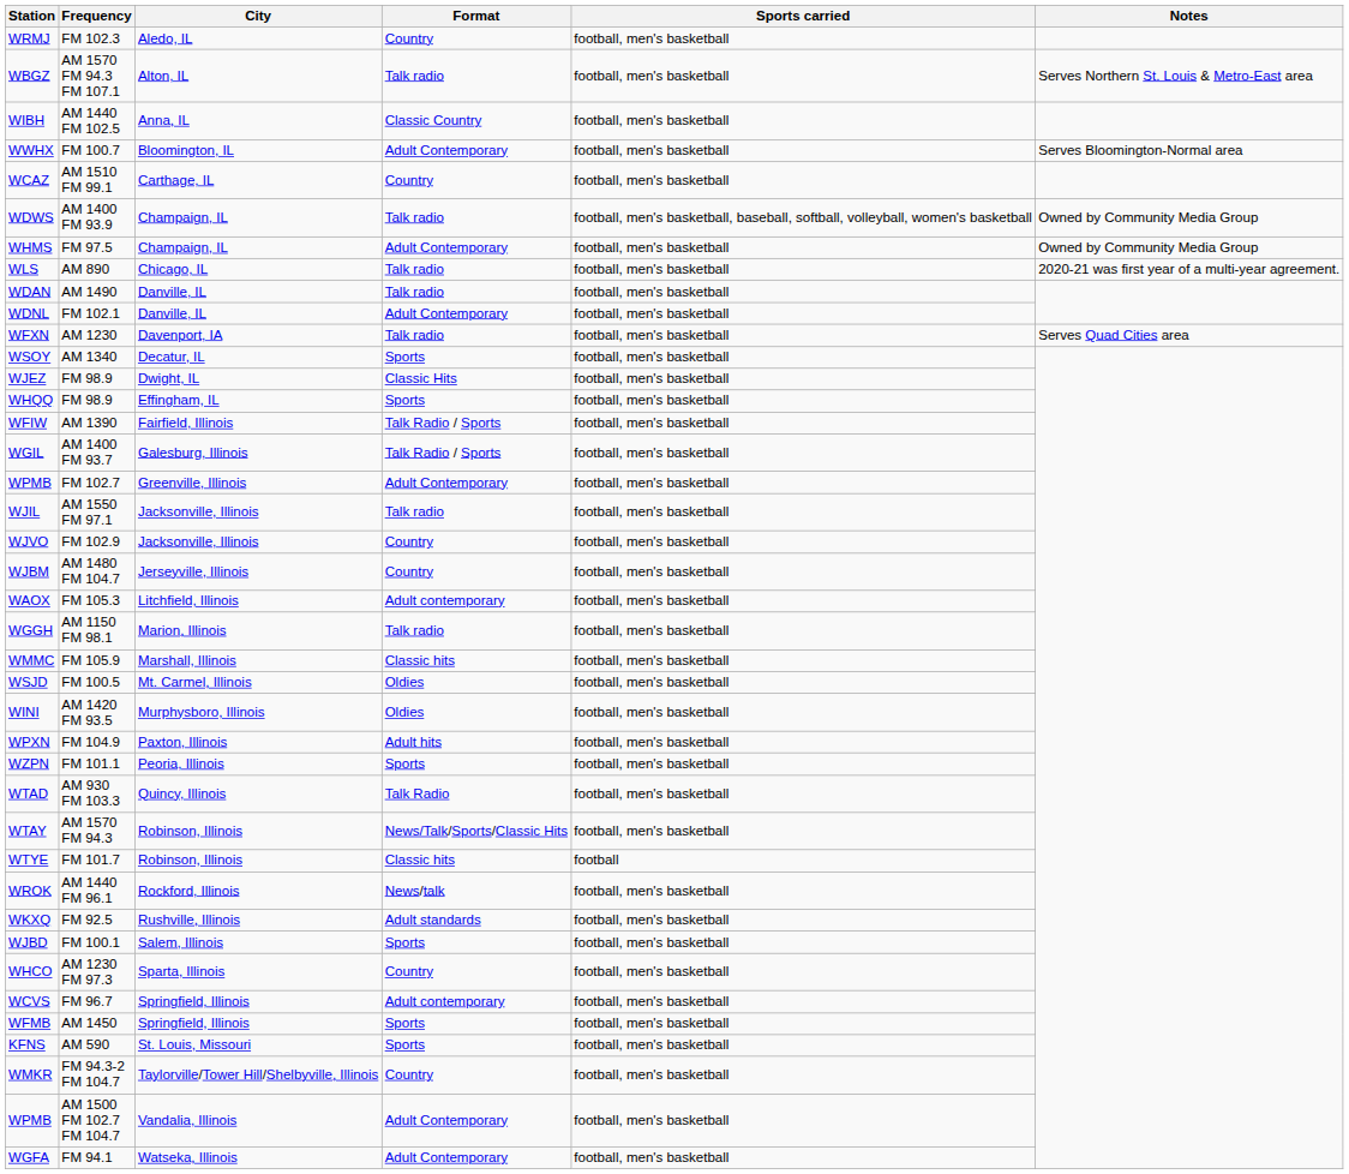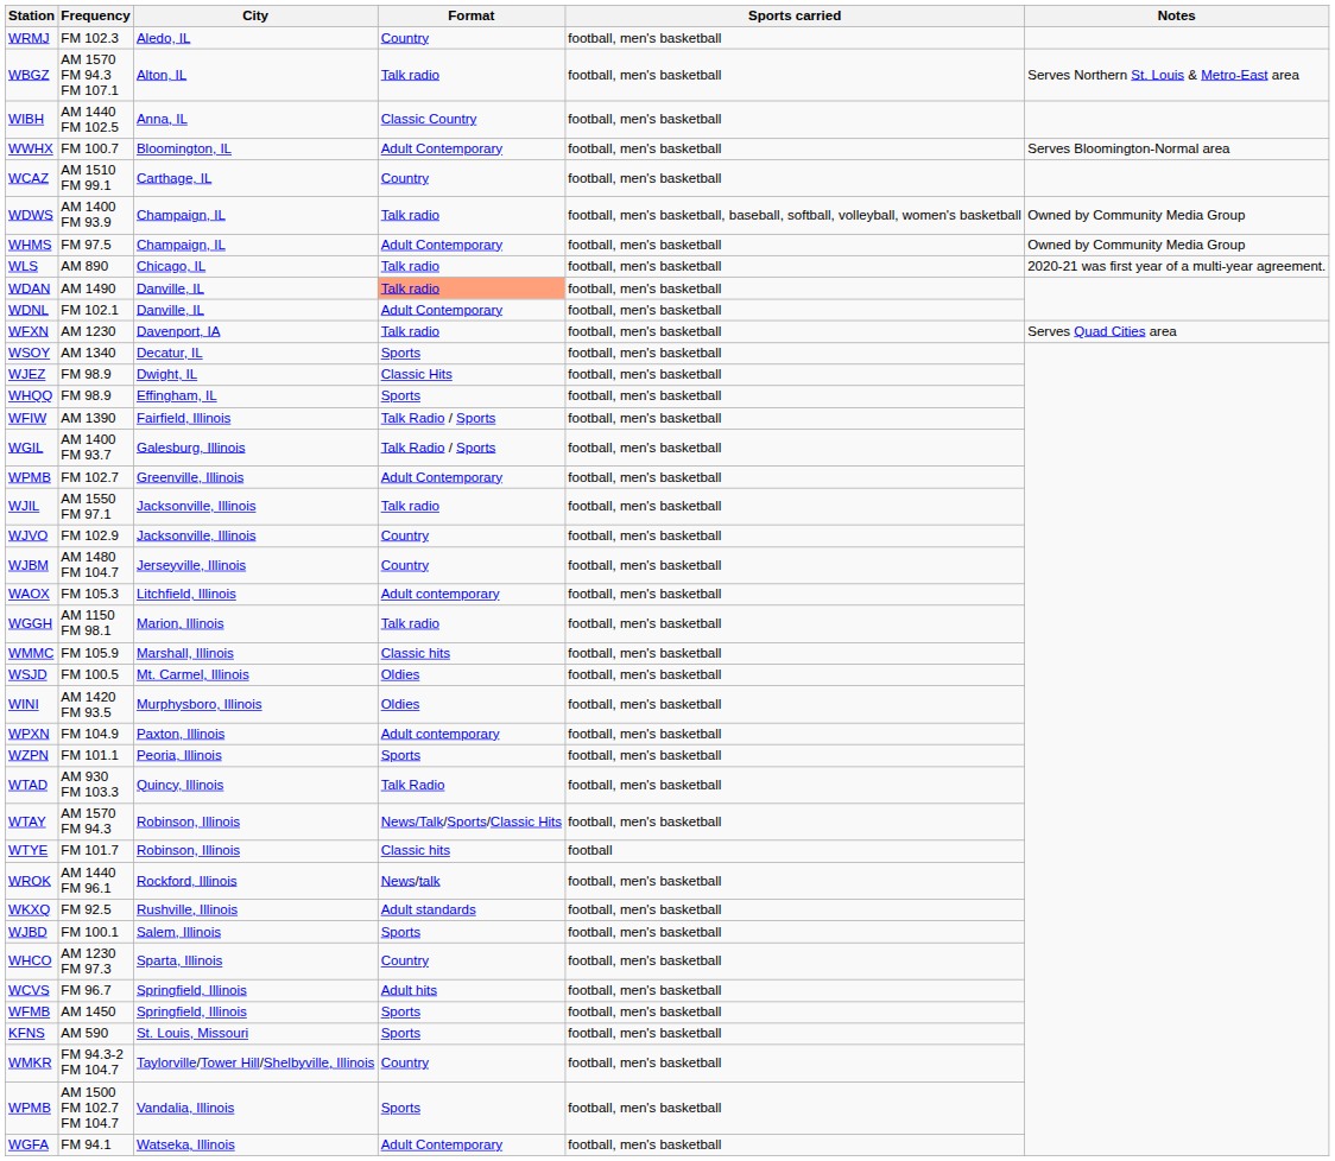 <table class="wikitable">
 <tr>
 <th>Station</th>
 <th>Frequency</th>
 <th>City</th>
 <th>Format</th>
 <th>Sports carried</th>
 <th>Notes</th>
 </tr>
 <tr>
 <td><a href='#'>WRMJ</a></td>
 <td>FM 102.3</td>
 <td><a href='#'>Aledo, IL</a></td>
 <td><a href='#'>Country</a></td>
 <td>football, men's basketball</td>
 </tr>
 <tr>
 <td><a href='#'>WBGZ</a></td>
 <td>AM 1570<br>FM 94.3<br>FM 107.1</td>
 <td><a href='#'>Alton, IL</a></td>
 <td><a href='#'>Talk radio</a></td>
 <td>football, men's basketball</td>
 <td>Serves Northern <a href='#'>St. Louis</a> & <a href='#'>Metro-East</a> area</td>
 </tr>
 <tr>
 <td><a href='#'>WIBH</a></td>
 <td>AM 1440<br>FM 102.5</td>
 <td><a href='#'>Anna, IL</a></td>
 <td><a href='#'>Classic Country</a></td>
 <td>football, men's basketball</td>
 <td></td>
 </tr>
 <tr>
 <td><a href='#'>WWHX</a></td>
 <td>FM 100.7</td>
 <td><a href='#'>Bloomington, IL</a></td>
 <td><a href='#'>Adult Contemporary</a></td>
 <td>football, men's basketball</td>
 <td>Serves Bloomington-Normal area</td>
 </tr>
 <tr>
 <td><a href='#'>WCAZ</a></td>
 <td>AM 1510<br>FM 99.1</td>
 <td><a href='#'>Carthage, IL</a></td>
 <td><a href='#'>Country</a></td>
 <td>football, men's basketball</td>
 </tr>
 <tr>
 <td><a href='#'>WDWS</a></td>
 <td>AM 1400<br>FM 93.9</td>
 <td><a href='#'>Champaign, IL</a></td>
 <td><a href='#'>Talk radio</a></td>
 <td>football, men's basketball, baseball, softball, volleyball, women's basketball</td>
 <td>Owned by Community Media Group</td>
 </tr>
 <tr>
 <td><a href='#'>WHMS</a></td>
 <td>FM 97.5</td>
 <td><a href='#'>Champaign, IL</a></td>
 <td><a href='#'>Adult Contemporary</a></td>
 <td>football, men's basketball</td>
 <td>Owned by Community Media Group</td>
 </tr>
 <tr>
 <td><a href='#'>WLS</a></td>
 <td>AM 890</td>
 <td><a href='#'>Chicago, IL</a></td>
 <td><a href='#'>Talk radio</a></td>
 <td>football, men's basketball</td>
 <td>2020-21 was first year of a multi-year agreement.</td>
 </tr>
 <tr>
 <td><a href='#'>WDAN</a></td>
 <td>AM 1490</td>
 <td><a href='#'>Danville, IL</a></td>
-<td><a href='#'>Talk radio</a></td>
+<td style="background: lightsalmon;"><a href='#'>Talk radio</a></td>
 <td>football, men's basketball</td>
 </tr>
 <tr>
 <td><a href='#'>WDNL</a></td>
 <td>FM 102.1</td>
 <td><a href='#'>Danville, IL</a></td>
 <td><a href='#'>Adult Contemporary</a></td>
 <td>football, men's basketball</td>
 </tr>
 <tr>
 <td><a href='#'>WFXN</a></td>
 <td>AM 1230</td>
 <td><a href='#'>Davenport, IA</a></td>
 <td><a href='#'>Talk radio</a></td>
 <td>football, men's basketball</td>
 <td>Serves <a href='#'>Quad Cities</a> area</td>
 </tr>
 <tr>
 <td><a href='#'>WSOY</a></td>
 <td>AM 1340</td>
 <td><a href='#'>Decatur, IL</a></td>
 <td><a href='#'>Sports</a></td>
 <td>football, men's basketball</td>
 </tr>
 <tr>
 <td><a href='#'>WJEZ</a></td>
 <td>FM 98.9</td>
 <td><a href='#'>Dwight, IL</a></td>
 <td><a href='#'>Classic Hits</a></td>
 <td>football, men's basketball</td>
 </tr>
 <tr>
 <td><a href='#'>WHQQ</a></td>
 <td>FM 98.9</td>
 <td><a href='#'>Effingham, IL</a></td>
 <td><a href='#'>Sports</a></td>
 <td>football, men's basketball</td>
 </tr>
 <tr>
 <td><a href='#'>WFIW</a></td>
 <td>AM 1390</td>
 <td><a href='#'>Fairfield, Illinois</a></td>
 <td><a href='#'>Talk Radio</a> / <a href='#'>Sports</a></td>
 <td>football, men's basketball</td>
 </tr>
 <tr>
 <td><a href='#'>WGIL</a></td>
 <td>AM 1400<br>FM 93.7</td>
 <td><a href='#'>Galesburg, Illinois</a></td>
 <td><a href='#'>Talk Radio</a> / <a href='#'>Sports</a></td>
 <td>football, men's basketball</td>
 </tr>
 <tr>
 <td><a href='#'>WPMB</a></td>
 <td>FM 102.7</td>
 <td><a href='#'>Greenville, Illinois</a></td>
 <td><a href='#'>Adult Contemporary</a></td>
 <td>football, men's basketball</td>
 </tr>
 <tr>
 <td><a href='#'>WJIL</a></td>
 <td>AM 1550<br>FM 97.1</td>
 <td><a href='#'>Jacksonville, Illinois</a></td>
 <td><a href='#'>Talk radio</a></td>
 <td>football, men's basketball</td>
 </tr>
 <tr>
 <td><a href='#'>WJVO</a></td>
 <td>FM 102.9</td>
 <td><a href='#'>Jacksonville, Illinois</a></td>
 <td><a href='#'>Country</a></td>
 <td>football, men's basketball</td>
 </tr>
 <tr>
 <td><a href='#'>WJBM</a></td>
 <td>AM 1480<br>FM 104.7</td>
 <td><a href='#'>Jerseyville, Illinois</a></td>
 <td><a href='#'>Country</a></td>
 <td>football, men's basketball</td>
 </tr>
 <tr>
 <td><a href='#'>WAOX</a></td>
 <td>FM 105.3</td>
 <td><a href='#'>Litchfield, Illinois</a></td>
 <td><a href='#'>Adult contemporary</a></td>
 <td>football, men's basketball</td>
 </tr>
 <tr>
 <td><a href='#'>WGGH</a></td>
 <td>AM 1150<br>FM 98.1</td>
 <td><a href='#'>Marion, Illinois</a></td>
 <td><a href='#'>Talk radio</a></td>
 <td>football, men's basketball</td>
 </tr>
 <tr>
 <td><a href='#'>WMMC</a></td>
 <td>FM 105.9</td>
 <td><a href='#'>Marshall, Illinois</a></td>
 <td><a href='#'>Classic hits</a></td>
 <td>football, men's basketball</td>
 </tr>
 <tr>
 <td><a href='#'>WSJD</a></td>
 <td>FM 100.5</td>
 <td><a href='#'>Mt. Carmel, Illinois</a></td>
 <td><a href='#'>Oldies</a></td>
 <td>football, men's basketball</td>
 </tr>
 <tr>
 <td><a href='#'>WINI</a></td>
 <td>AM 1420<br>FM 93.5</td>
 <td><a href='#'>Murphysboro, Illinois</a></td>
 <td><a href='#'>Oldies</a></td>
 <td>football, men's basketball</td>
 </tr>
 <tr>
 <td><a href='#'>WPXN</a></td>
 <td>FM 104.9</td>
 <td><a href='#'>Paxton, Illinois</a></td>
-<td><a href='#'>Adult hits</a></td>
+<td><a href='#'>Adult contemporary</a></td>
 <td>football, men's basketball</td>
 </tr>
 <tr>
 <td><a href='#'>WZPN</a></td>
 <td>FM 101.1</td>
 <td><a href='#'>Peoria, Illinois</a></td>
 <td><a href='#'>Sports</a></td>
 <td>football, men's basketball</td>
 </tr>
 <tr>
 <td><a href='#'>WTAD</a></td>
 <td>AM 930<br>FM 103.3</td>
 <td><a href='#'>Quincy, Illinois</a></td>
 <td><a href='#'>Talk Radio</a></td>
 <td>football, men's basketball</td>
 </tr>
 <tr>
 <td><a href='#'>WTAY</a></td>
 <td>AM 1570<br>FM 94.3</td>
 <td><a href='#'>Robinson, Illinois</a></td>
 <td><a href='#'>News/Talk</a>/<a href='#'>Sports</a>/<a href='#'>Classic Hits</a></td>
 <td>football, men's basketball</td>
 </tr>
 <tr>
 <td><a href='#'>WTYE</a></td>
 <td>FM 101.7</td>
 <td><a href='#'>Robinson, Illinois</a></td>
 <td><a href='#'>Classic hits</a></td>
 <td>football</td>
 </tr>
 <tr>
 <td><a href='#'>WROK</a></td>
 <td>AM 1440<br>FM 96.1</td>
 <td><a href='#'>Rockford, Illinois</a></td>
 <td><a href='#'>News</a>/<a href='#'>talk</a></td>
 <td>football, men's basketball</td>
 </tr>
 <tr>
 <td><a href='#'>WKXQ</a></td>
 <td>FM 92.5</td>
 <td><a href='#'>Rushville, Illinois</a></td>
 <td><a href='#'>Adult standards</a></td>
 <td>football, men's basketball</td>
 </tr>
 <tr>
 <td><a href='#'>WJBD</a></td>
 <td>FM 100.1</td>
 <td><a href='#'>Salem, Illinois</a></td>
 <td><a href='#'>Sports</a></td>
 <td>football, men's basketball</td>
 </tr>
 <tr>
 <td><a href='#'>WHCO</a></td>
 <td>AM 1230<br>FM 97.3</td>
 <td><a href='#'>Sparta, Illinois</a></td>
 <td><a href='#'>Country</a></td>
 <td>football, men's basketball</td>
 </tr>
 <tr>
 <td><a href='#'>WCVS</a></td>
 <td>FM 96.7</td>
 <td><a href='#'>Springfield, Illinois</a></td>
-<td><a href='#'>Adult contemporary</a></td>
+<td><a href='#'>Adult hits</a></td>
 <td>football, men's basketball</td>
 </tr>
 <tr>
 <td><a href='#'>WFMB</a></td>
 <td>AM 1450</td>
 <td><a href='#'>Springfield, Illinois</a></td>
 <td><a href='#'>Sports</a></td>
 <td>football, men's basketball</td>
 </tr>
 <tr>
 <td><a href='#'>KFNS</a></td>
 <td>AM 590</td>
 <td><a href='#'>St. Louis, Missouri</a></td>
 <td><a href='#'>Sports</a></td>
 <td>football, men's basketball</td>
 </tr>
 <tr>
 <td><a href='#'>WMKR</a></td>
 <td>FM 94.3-2<br>FM 104.7</td>
 <td><a href='#'>Taylorville</a>/<a href='#'>Tower Hill</a>/<a href='#'>Shelbyville, Illinois</a></td>
 <td><a href='#'>Country</a></td>
 <td>football, men's basketball</td>
 </tr>
 <tr>
 <td><a href='#'>WPMB</a></td>
 <td>AM 1500<br>FM 102.7<br>FM 104.7</td>
 <td><a href='#'>Vandalia, Illinois</a></td>
-<td><a href='#'>Adult Contemporary</a></td>
+<td><a href='#'>Sports</a></td>
 <td>football, men's basketball</td>
 </tr>
 <tr>
 <td><a href='#'>WGFA</a></td>
 <td>FM 94.1</td>
 <td><a href='#'>Watseka, Illinois</a></td>
 <td><a href='#'>Adult Contemporary</a></td>
 <td>football, men's basketball</td>
 </tr>
 </table>
